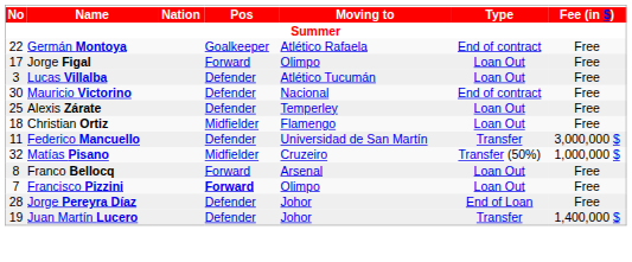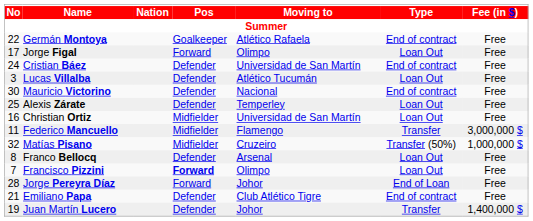 <table cellspacing="0" style="background: #f9f9f9; border: 1px #aaa solid; border-collapse: collapse; font-size: 95%;" width="760px">
 <tr bgcolor=#FFFFFF style="color: #FF0000;">
 <th colspan=7></th>
 </tr>
 <tr bgcolor=#FF0000 style="color:#FFFFFF;">
 <th>No</th>
 <th>Name</th>
 <th>Nation</th>
 <th>Pos</th>
 <th>Moving to</th>
 <th>Type</th>
 <th>Fee (in <a href='#'>$</a>)</th>
 </tr>
 <tr bgcolor=#FFFFFF style="color: #FF0000;">
 <th colspan=7>Summer</th>
 </tr>
 <tr>
 <td align=center>22</td>
 <td align="left"><a href='#'>Germán <strong>Montoya</strong></a></td>
 <td align=center></td>
 <td align=left><a href='#'>Goalkeeper</a></td>
 <td align=left> <a href='#'>Atlético Rafaela</a></td>
 <td align=center><a href='#'>End of contract</a></td>
 <td align=center>Free</td>
 </tr>
 <tr bgcolor="#EFEFEF">
 <td align=center>17</td>
 <td align="left">Jorge <strong>Figal</strong></td>
 <td align=center></td>
 <td align=left><a href='#'>Forward</a></td>
 <td align=left> <a href='#'>Olimpo</a></td>
 <td align=center><a href='#'>Loan Out</a></td>
 <td align=center>Free</td>
 </tr>
+<tr>
+<td align=center>24</td>
+<td align="left"><a href='#'>Cristian <strong>Báez</strong></a></td>
+<td align=center></td>
+<td align=left><a href='#'>Defender</a></td>
+<td align=left> <a href='#'>Universidad de San Martín</a></td>
+<td align=center><a href='#'>End of contract</a></td>
+<td align=center>Free</td>
+</tr>
 <tr bgcolor="#EFEFEF">
 <td align=center>3</td>
 <td align="left"><a href='#'>Lucas <strong>Villalba</strong></a></td>
 <td align=center></td>
 <td align=left><a href='#'>Defender</a></td>
 <td align=left> <a href='#'>Atlético Tucumán</a></td>
 <td align=center><a href='#'>Loan Out</a></td>
 <td align=center>Free</td>
 </tr>
 <tr>
 <td align=center>30</td>
 <td align="left"><a href='#'>Mauricio <strong>Victorino</strong></a></td>
 <td align=center></td>
 <td align=left><a href='#'>Defender</a></td>
 <td align=left> <a href='#'>Nacional</a></td>
 <td align=center><a href='#'>End of contract</a></td>
 <td align=center>Free</td>
 </tr>
 <tr bgcolor="#EFEFEF">
 <td align=center>25</td>
 <td align="left">Alexis <strong>Zárate</strong></td>
 <td align=center></td>
 <td align=left><a href='#'>Defender</a></td>
 <td align=left> <a href='#'>Temperley</a></td>
 <td align=center><a href='#'>Loan Out</a></td>
 <td align=center>Free</td>
 </tr>
 <tr>
-<td align=center>18</td>
+<td align=center>16</td>
 <td align="left">Christian <strong>Ortiz</strong></td>
 <td align=center></td>
 <td align=left><a href='#'>Midfielder</a></td>
-<td align=left> <a href='#'>Flamengo</a></td>
+<td align=left> <a href='#'>Universidad de San Martín</a></td>
 <td align=center><a href='#'>Loan Out</a></td>
 <td align=center>Free</td>
 </tr>
 <tr bgcolor="#EFEFEF">
 <td align=center>11</td>
 <td align="left"><a href='#'>Federico <strong>Mancuello</strong></a></td>
 <td align=center></td>
-<td align=left><a href='#'>Defender</a></td>
-<td align=left> <a href='#'>Universidad de San Martín</a></td>
+<td align=left><a href='#'>Midfielder</a></td>
+<td align=left> <a href='#'>Flamengo</a></td>
 <td align=center><a href='#'>Transfer</a></td>
 <td align=center>3,000,000 <a href='#'>$</a></td>
 </tr>
 <tr>
 <td align=center>32</td>
 <td align="left"><a href='#'>Matías <strong>Pisano</strong></a></td>
 <td align=center></td>
 <td align=left><a href='#'>Midfielder</a></td>
 <td align=left> <a href='#'>Cruzeiro</a></td>
 <td align=center><a href='#'>Transfer</a> (50%)</td>
 <td align=center>1,000,000 <a href='#'>$</a></td>
 </tr>
 <tr bgcolor="#EFEFEF">
 <td align=center>8</td>
 <td align="left">Franco <strong>Bellocq</strong></td>
 <td align=center></td>
-<td align=left><a href='#'>Forward</a></td>
+<td align=left><a href='#'>Defender</a></td>
 <td align=left> <a href='#'>Arsenal</a></td>
 <td align=center><a href='#'>Loan Out</a></td>
 <td align=center>Free</td>
 </tr>
 <tr>
 <td align=center>7</td>
 <td align="left"><a href='#'>Francisco <strong>Pizzini</strong></a></td>
 <td align=center></td>
 <td align=left><strong><a href='#'>Forward</a></strong></td>
 <td align=left> <a href='#'>Olimpo</a></td>
 <td align=center><a href='#'>Loan Out</a></td>
 <td align=center>Free</td>
 </tr>
 <tr bgcolor="#EFEFEF">
 <td align=center>28</td>
 <td align="left"><a href='#'>Jorge <strong>Pereyra Díaz</strong></a></td>
 <td align=center></td>
-<td align=left><a href='#'>Defender</a></td>
+<td align=left><a href='#'>Forward</a></td>
 <td align=left> <a href='#'>Johor</a></td>
 <td align=center><a href='#'>End of Loan</a></td>
+<td align=center>Free</td>
+</tr>
+<tr>
+<td align=center>21</td>
+<td align="left"><a href='#'>Emiliano <strong>Papa</strong></a></td>
+<td align=center></td>
+<td align=left><a href='#'>Defender</a></td>
+<td align=left> <a href='#'>Club Atlético Tigre</a></td>
+<td align=center><a href='#'>End of contract</a></td>
 <td align=center>Free</td>
 </tr>
 <tr bgcolor="#EFEFEF">
 <td align=center>19</td>
 <td align="left"><a href='#'>Juan Martín <strong>Lucero</strong></a></td>
 <td align=center></td>
 <td align=left><a href='#'>Defender</a></td>
 <td align=left> <a href='#'>Johor</a></td>
 <td align=center><a href='#'>Transfer</a></td>
 <td align=center>1,400,000 <a href='#'>$</a></td>
 </tr>
 </table>
